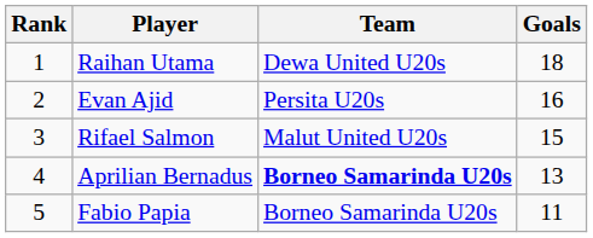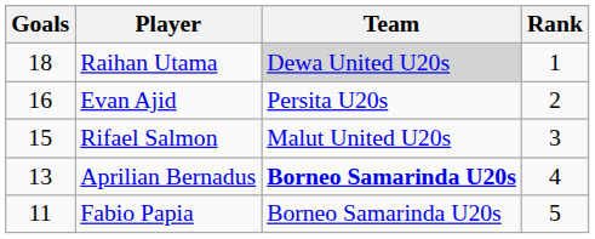 <table class="wikitable" style="text-align:center">
 <tr>
-<th>Rank</th>
+<th>Goals</th>
 <th>Player</th>
 <th>Team</th>
-<th>Goals</th>
+<th>Rank</th>
 </tr>
 <tr>
+<td>18</td>
+<td align="left"> <a href='#'>Raihan Utama</a></td>
+<td align="left" style="background: lightgrey;"><a href='#'>Dewa United U20s</a></td>
 <td>1</td>
-<td align="left"> <a href='#'>Raihan Utama</a></td>
-<td align="left"><a href='#'>Dewa United U20s</a></td>
-<td>18</td>
 </tr>
 <tr>
-<td>2</td>
+<td>16</td>
 <td align="left"> <a href='#'>Evan Ajid</a></td>
 <td align="left"><a href='#'>Persita U20s</a></td>
-<td>16</td>
+<td>2</td>
 </tr>
 <tr>
-<td>3</td>
+<td>15</td>
 <td align="left"> <a href='#'>Rifael Salmon</a></td>
 <td align="left"><a href='#'>Malut United U20s</a></td>
-<td>15</td>
+<td>3</td>
 </tr>
 <tr>
-<td>4</td>
+<td>13</td>
 <td align="left"> <a href='#'>Aprilian Bernadus</a></td>
 <td align="left"><strong><a href='#'>Borneo Samarinda U20s</a></strong></td>
-<td>13</td>
+<td>4</td>
 </tr>
 <tr>
-<td>5</td>
+<td>11</td>
 <td align="left"> <a href='#'>Fabio Papia</a></td>
 <td align="left"><a href='#'>Borneo Samarinda U20s</a></td>
-<td>11</td>
+<td>5</td>
 </tr>
 </table>
